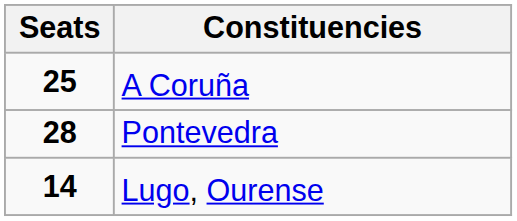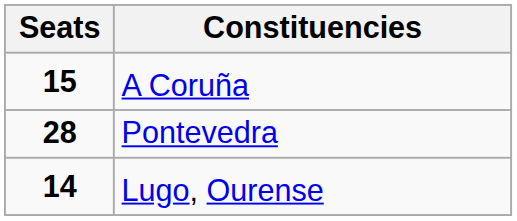 <table class="wikitable" style="text-align:left;">
 <tr>
 <th width="50">Seats</th>
 <th width="200">Constituencies</th>
 </tr>
 <tr>
-<td align="center"><strong>25</strong></td>
+<td align="center"><strong>15</strong></td>
 <td><a href='#'>A Coruña</a><sup></sup></td>
 </tr>
 <tr>
 <td align="center"><strong>28</strong></td>
 <td><a href='#'>Pontevedra</a></td>
 </tr>
 <tr>
 <td align="center"><strong>14</strong></td>
 <td><a href='#'>Lugo</a><sup></sup>, <a href='#'>Ourense</a></td>
 </tr>
 </table>
